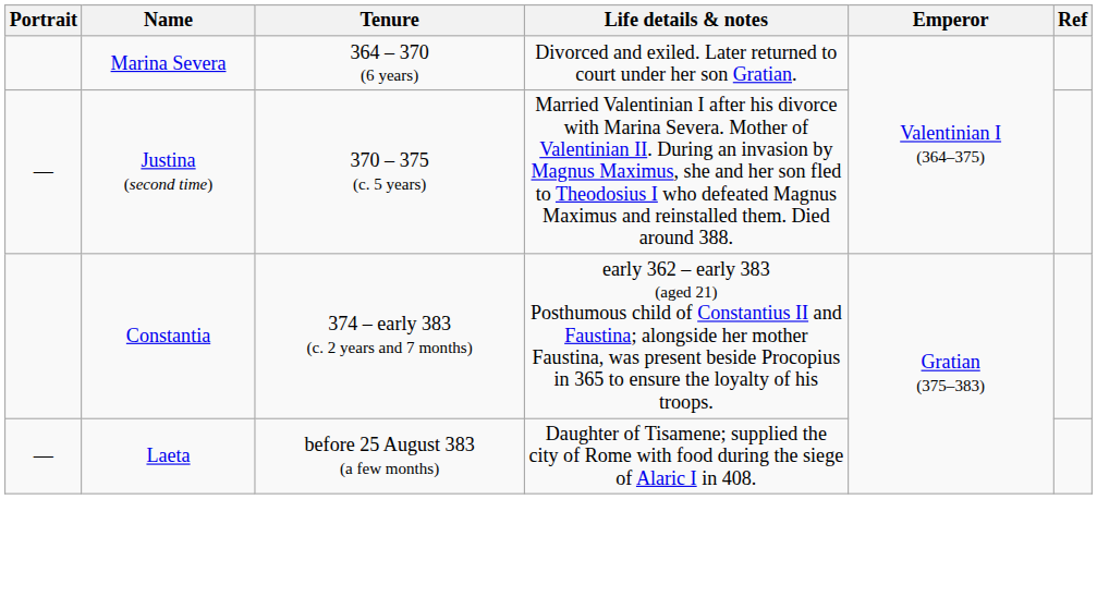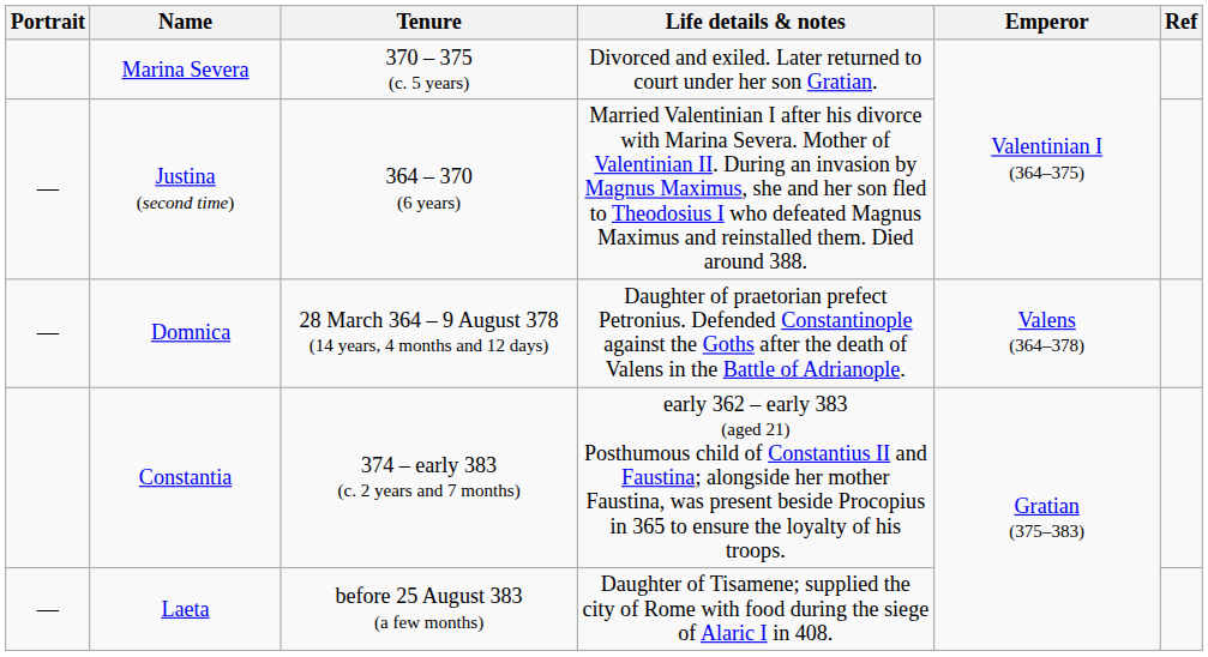 <table class="wikitable" style="width:100%; text-align:center;">
 <tr>
 <th width="7%">Portrait</th>
 <th width="16%">Name</th>
 <th width="25%">Tenure</th>
 <th width="30%">Life details & notes</th>
 <th width="19%">Emperor</th>
 <th width="3%">Ref</th>
 </tr>
 <tr>
 <td></td>
 <td><a href='#'>Marina Severa</a></td>
-<td>364 – 370<br><small>(6 years)</small></td>
+<td> 370 – 375<br><small>(c. 5 years)</small></td>
 <td>Divorced and exiled. Later returned to court under her son <a href='#'>Gratian</a>.</td>
 <td rowspan=2><a href='#'>Valentinian I</a><br><small>(364–375)</small></td>
 <td><br></td>
 </tr>
 <tr>
 <td>—</td>
 <td><a href='#'>Justina</a><br><small>(<em>second time</em>)</small></td>
-<td> 370 – 375<br><small>(c. 5 years)</small></td>
+<td>364 – 370<br><small>(6 years)</small></td>
 <td>Married Valentinian I after his divorce with Marina Severa. Mother of <a href='#'>Valentinian II</a>. During an invasion by <a href='#'>Magnus Maximus</a>, she and her son fled to <a href='#'>Theodosius I</a> who defeated Magnus Maximus and reinstalled them. Died around 388.</td>
+<td><br></td>
+</tr>
+<tr>
+<td>—</td>
+<td>  <a href='#'>Domnica</a></td>
+<td>28 March 364 – 9 August 378<br><small>(14 years, 4 months and 12 days)</small></td>
+<td>Daughter of praetorian prefect Petronius. Defended <a href='#'>Constantinople</a> against the <a href='#'>Goths</a> after the death of Valens in the <a href='#'>Battle of Adrianople</a>.</td>
+<td><a href='#'>Valens</a><br><small>(364–378)</small></td>
 <td><br></td>
 </tr>
 <tr>
 <td></td>
 <td><a href='#'>Constantia</a></td>
 <td> 374 – early 383<br><small>(c. 2 years and 7 months)</small></td>
 <td>early 362 – early 383<br><small>(aged 21)</small><br>Posthumous child of <a href='#'>Constantius II</a> and <a href='#'>Faustina</a>; alongside her mother Faustina, was present beside Procopius in 365 to ensure the loyalty of his troops.</td>
 <td rowspan=2><a href='#'>Gratian</a><br><small>(375–383)</small></td>
 <td></td>
 </tr>
 <tr>
 <td>—</td>
 <td><a href='#'>Laeta</a></td>
 <td>before 25 August 383<br><small>(a few months)</small></td>
 <td>Daughter of Tisamene; supplied the city of Rome with food during the siege of <a href='#'>Alaric I</a> in 408.</td>
 <td></td>
 </tr>
 </table>
